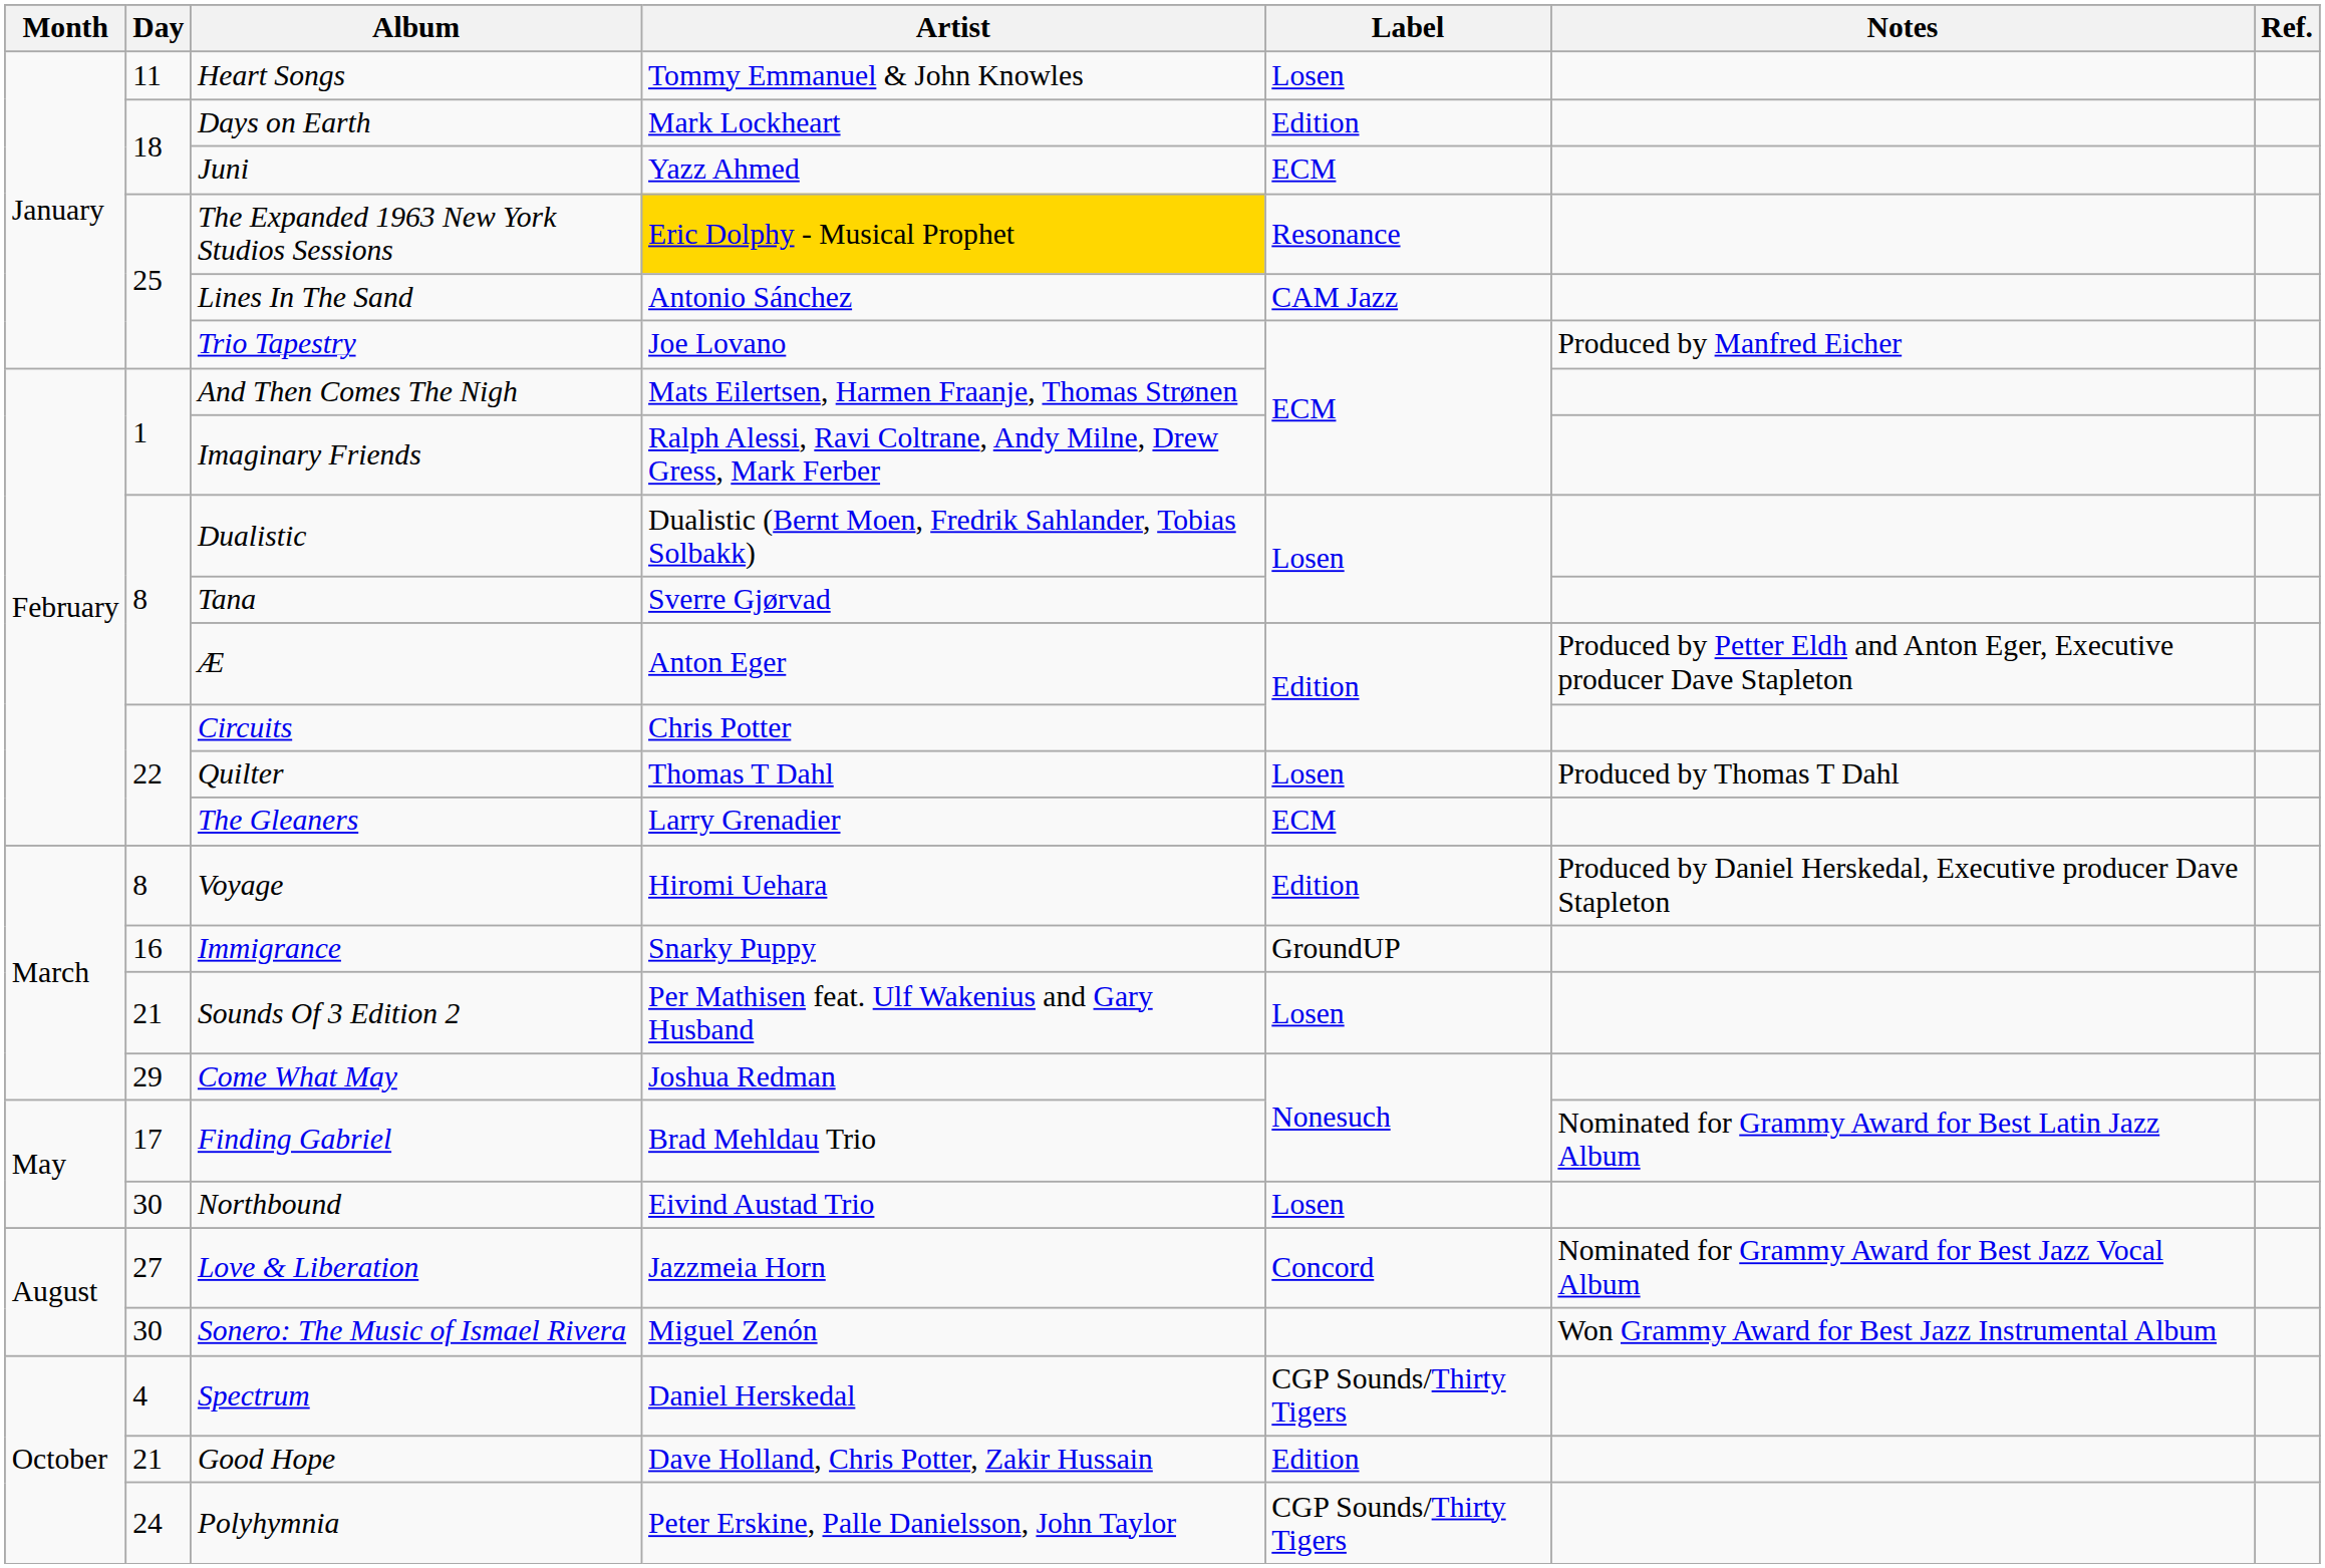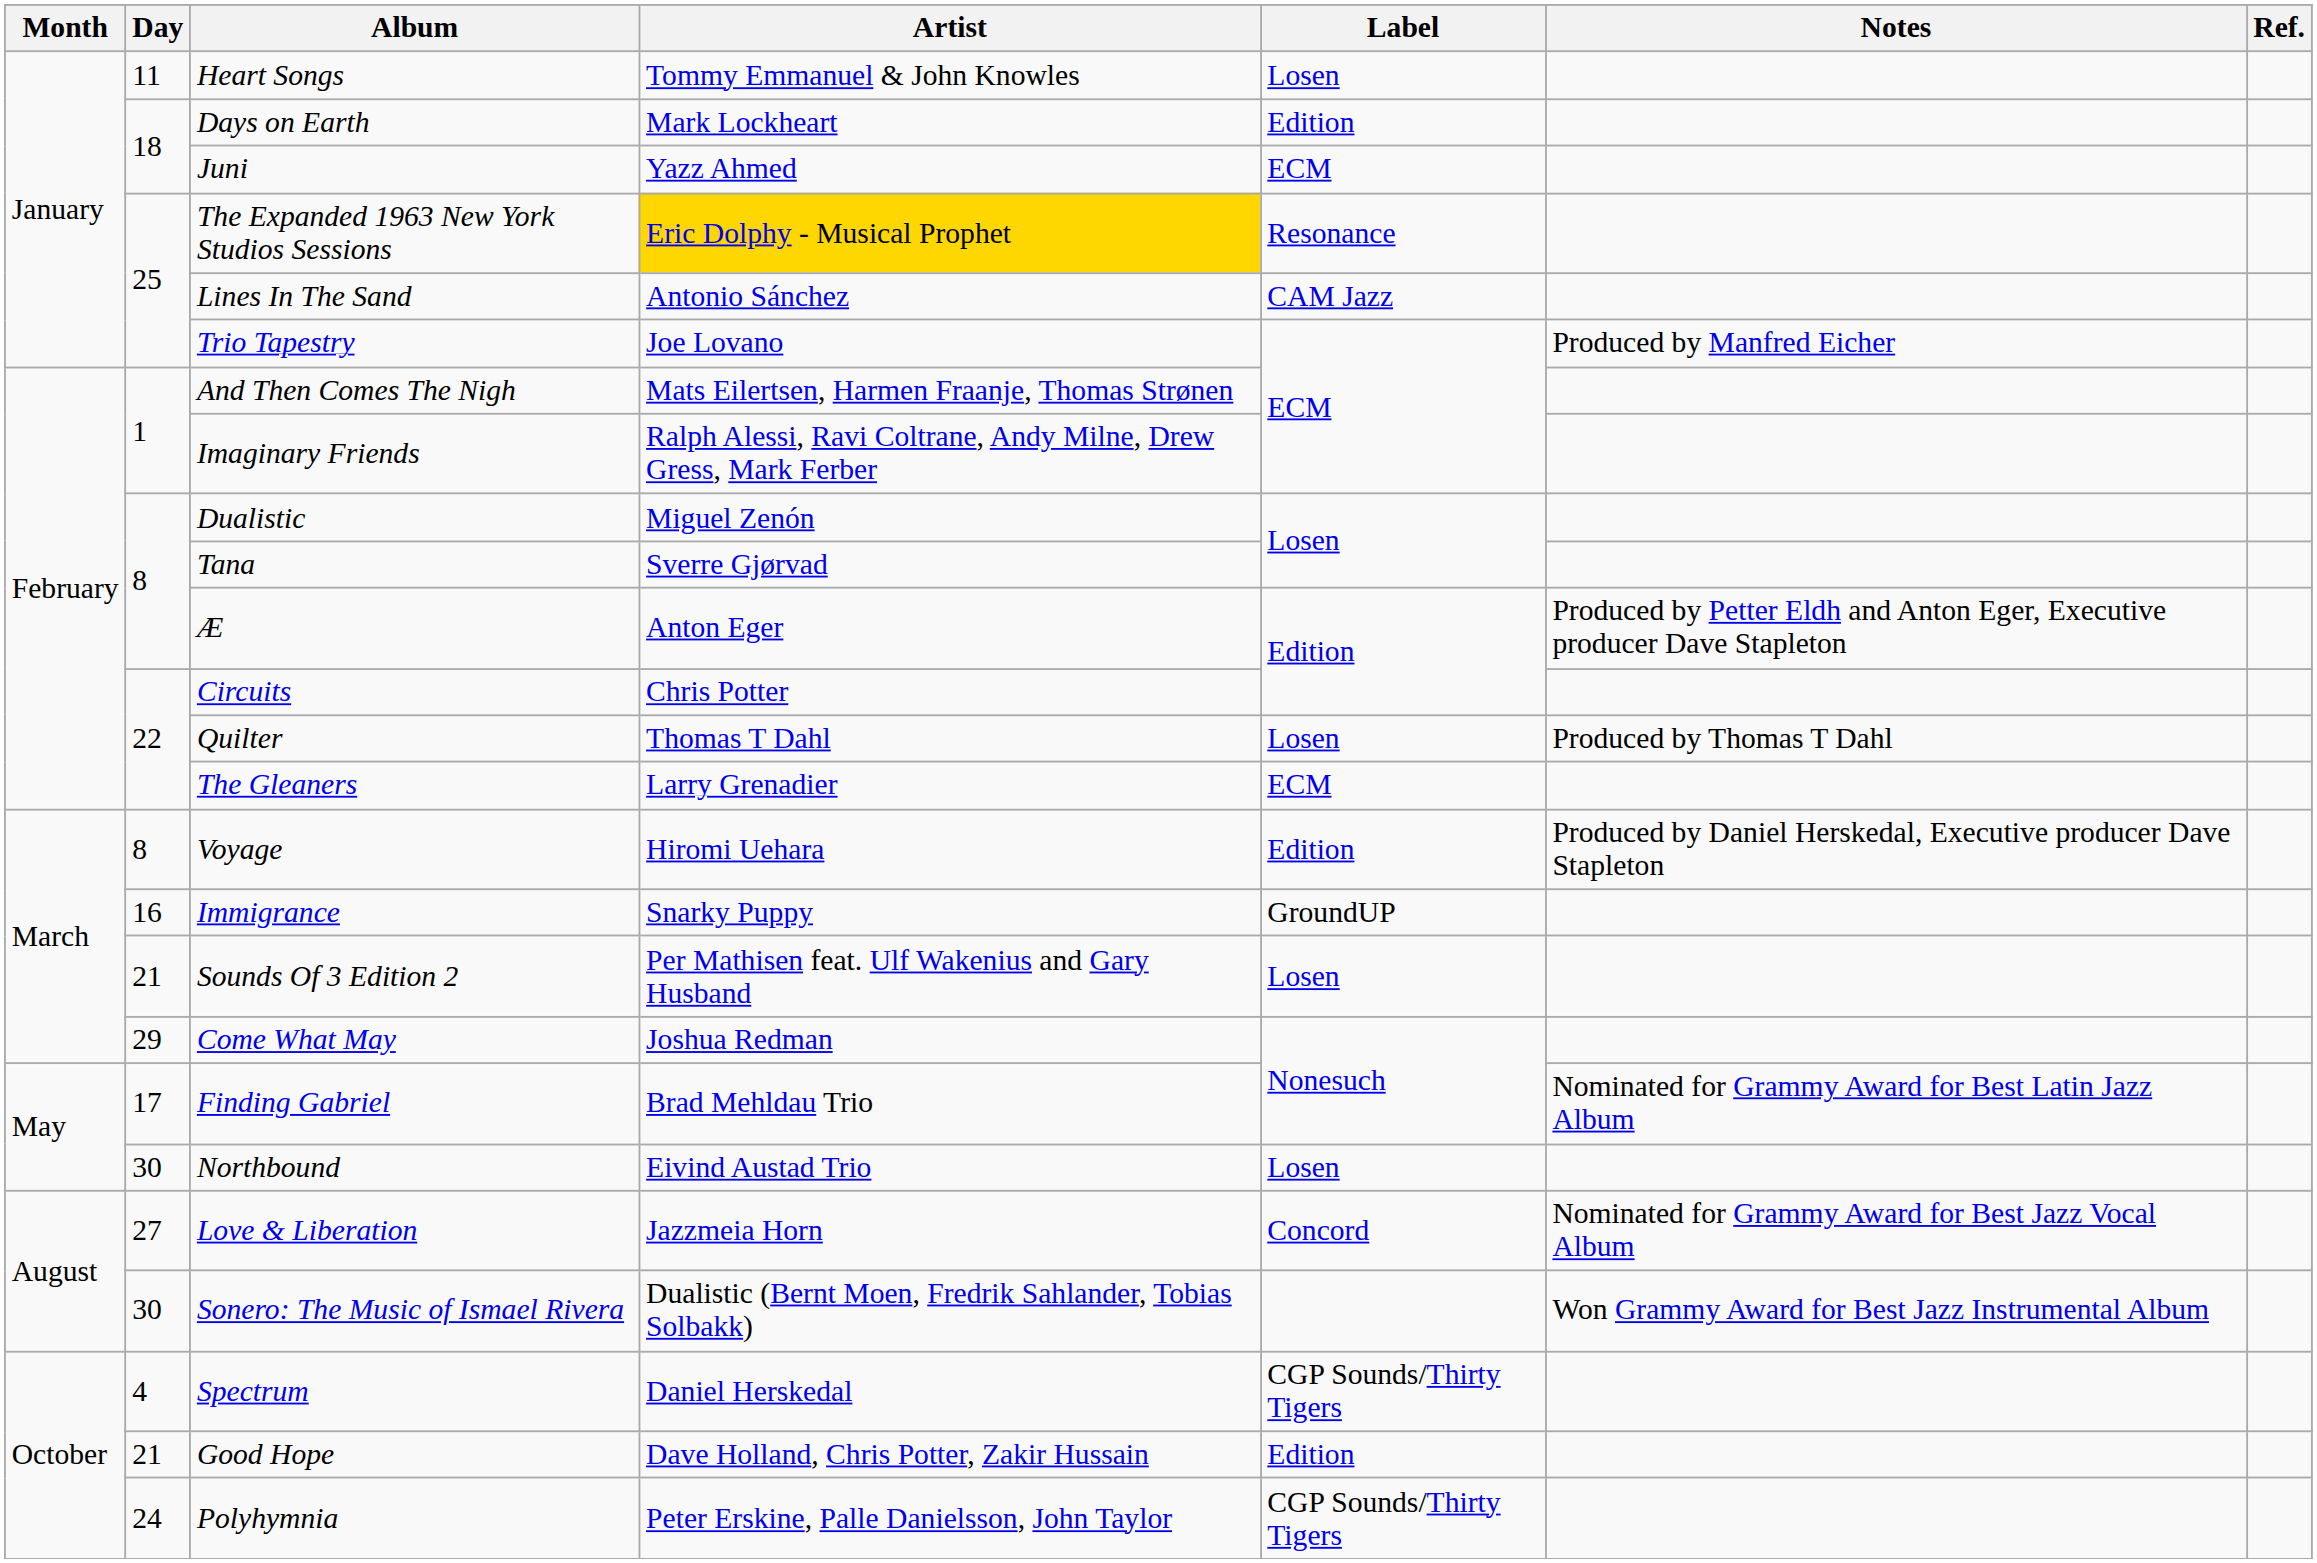 <table class="wikitable">
 <tr>
 <th>Month</th>
 <th>Day</th>
 <th>Album</th>
 <th>Artist</th>
 <th>Label</th>
 <th>Notes</th>
 <th>Ref.</th>
 </tr>
 <tr>
 <td rowspan="6">January</td>
 <td>11</td>
 <td><em>Heart Songs</em></td>
 <td><a href='#'>Tommy Emmanuel</a> & John Knowles</td>
 <td><a href='#'>Losen</a></td>
 <td></td>
 <td></td>
 </tr>
 <tr>
 <td rowspan="2">18</td>
 <td><em>Days on Earth</em></td>
 <td><a href='#'>Mark Lockheart</a></td>
 <td><a href='#'>Edition</a></td>
 <td></td>
 <td></td>
 </tr>
 <tr>
 <td><em>Juni</em></td>
 <td><a href='#'>Yazz Ahmed</a></td>
 <td><a href='#'>ECM</a></td>
 <td></td>
 <td></td>
 </tr>
 <tr>
 <td rowspan="3">25</td>
 <td><em>The Expanded 1963 New York Studios Sessions</em></td>
 <td style="background: gold;"><a href='#'>Eric Dolphy</a> - Musical Prophet</td>
 <td><a href='#'>Resonance</a></td>
 <td></td>
 <td></td>
 </tr>
 <tr>
 <td><em>Lines In The Sand</em></td>
 <td><a href='#'>Antonio Sánchez</a></td>
 <td><a href='#'>CAM Jazz</a></td>
 <td></td>
 <td></td>
 </tr>
 <tr>
 <td><em><a href='#'>Trio Tapestry</a></em></td>
 <td><a href='#'>Joe Lovano</a></td>
 <td rowspan="3"><a href='#'>ECM</a></td>
 <td>Produced by <a href='#'>Manfred Eicher</a></td>
 <td></td>
 </tr>
 <tr>
 <td rowspan="8">February</td>
 <td rowspan="2">1</td>
 <td><em>And Then Comes The Nigh</em></td>
 <td><a href='#'>Mats Eilertsen</a>, <a href='#'>Harmen Fraanje</a>, <a href='#'>Thomas Strønen</a></td>
 <td></td>
 <td></td>
 </tr>
 <tr>
 <td><em>Imaginary Friends</em></td>
 <td><a href='#'>Ralph Alessi</a>, <a href='#'>Ravi Coltrane</a>, <a href='#'>Andy Milne</a>, <a href='#'>Drew Gress</a>, <a href='#'>Mark Ferber</a></td>
 <td></td>
 <td></td>
 </tr>
 <tr>
 <td rowspan="3">8</td>
 <td><em>Dualistic</em></td>
-<td>Dualistic (<a href='#'>Bernt Moen</a>, <a href='#'>Fredrik Sahlander</a>, <a href='#'>Tobias Solbakk</a>)</td>
+<td><a href='#'>Miguel Zenón</a></td>
 <td rowspan="2"><a href='#'>Losen</a></td>
 <td></td>
 <td></td>
 </tr>
 <tr>
 <td><em>Tana</em></td>
 <td><a href='#'>Sverre Gjørvad</a></td>
 <td></td>
 <td></td>
 </tr>
 <tr>
 <td><em>Æ</em></td>
 <td><a href='#'>Anton Eger</a></td>
 <td rowspan="2"><a href='#'>Edition</a></td>
 <td>Produced by <a href='#'>Petter Eldh</a> and Anton Eger, Executive producer Dave Stapleton</td>
 <td></td>
 </tr>
 <tr>
 <td rowspan="3">22</td>
 <td><em><a href='#'>Circuits</a></em></td>
 <td><a href='#'>Chris Potter</a></td>
 <td></td>
 <td></td>
 </tr>
 <tr>
 <td><em>Quilter</em></td>
 <td><a href='#'>Thomas T Dahl</a></td>
 <td><a href='#'>Losen</a></td>
 <td>Produced by Thomas T Dahl</td>
 <td></td>
 </tr>
 <tr>
 <td><em><a href='#'>The Gleaners</a></em></td>
 <td><a href='#'>Larry Grenadier</a></td>
 <td><a href='#'>ECM</a></td>
 <td></td>
 <td></td>
 </tr>
 <tr>
 <td rowspan="4">March</td>
 <td>8</td>
 <td><em>Voyage </em></td>
 <td><a href='#'>Hiromi Uehara</a></td>
 <td><a href='#'>Edition</a></td>
 <td>Produced by Daniel Herskedal, Executive producer Dave Stapleton</td>
 <td></td>
 </tr>
 <tr>
 <td>16</td>
 <td><em><a href='#'>Immigrance</a></em></td>
 <td><a href='#'>Snarky Puppy</a></td>
 <td>GroundUP</td>
 <td></td>
 <td></td>
 </tr>
 <tr>
 <td>21</td>
 <td><em>Sounds Of 3 Edition 2</em></td>
 <td><a href='#'>Per Mathisen</a> feat. <a href='#'>Ulf Wakenius</a> and <a href='#'>Gary Husband</a></td>
 <td><a href='#'>Losen</a></td>
 <td></td>
 <td></td>
 </tr>
 <tr>
 <td>29</td>
 <td><em><a href='#'>Come What May</a></em></td>
 <td><a href='#'>Joshua Redman</a></td>
 <td rowspan="2"><a href='#'>Nonesuch</a></td>
 <td></td>
 <td></td>
 </tr>
 <tr>
 <td rowspan="2">May</td>
 <td>17</td>
 <td><em><a href='#'>Finding Gabriel</a></em></td>
 <td><a href='#'>Brad Mehldau</a> Trio</td>
 <td>Nominated for <a href='#'>Grammy Award for Best Latin Jazz Album</a></td>
 <td></td>
 </tr>
 <tr>
 <td>30</td>
 <td><em>Northbound</em></td>
 <td><a href='#'>Eivind Austad Trio</a></td>
 <td><a href='#'>Losen</a></td>
 <td></td>
 <td></td>
 </tr>
 <tr>
 <td rowspan="2">August</td>
 <td>27</td>
 <td><em><a href='#'>Love & Liberation</a></em></td>
 <td><a href='#'>Jazzmeia Horn</a></td>
 <td><a href='#'>Concord</a></td>
 <td>Nominated for <a href='#'>Grammy Award for Best Jazz Vocal Album</a></td>
 <td></td>
 </tr>
 <tr>
 <td>30</td>
 <td><em><a href='#'>Sonero: The Music of Ismael Rivera</a></em></td>
-<td><a href='#'>Miguel Zenón</a></td>
+<td>Dualistic (<a href='#'>Bernt Moen</a>, <a href='#'>Fredrik Sahlander</a>, <a href='#'>Tobias Solbakk</a>)</td>
 <td></td>
 <td>Won <a href='#'>Grammy Award for Best Jazz Instrumental Album</a></td>
 <td></td>
 </tr>
 <tr>
 <td rowspan="3">October</td>
 <td>4</td>
 <td><a href='#'><em>Spectrum</em></a></td>
 <td><a href='#'>Daniel Herskedal</a></td>
 <td>CGP Sounds/<a href='#'>Thirty Tigers</a></td>
 <td></td>
 <td></td>
 </tr>
 <tr>
 <td>21</td>
 <td><em>Good Hope</em></td>
 <td><a href='#'>Dave Holland</a>, <a href='#'>Chris Potter</a>, <a href='#'>Zakir Hussain</a></td>
 <td><a href='#'>Edition</a></td>
 <td></td>
 <td></td>
 </tr>
 <tr>
 <td>24</td>
 <td><em>Polyhymnia</em></td>
 <td><a href='#'>Peter Erskine</a>, <a href='#'>Palle Danielsson</a>, <a href='#'>John Taylor</a></td>
 <td>CGP Sounds/<a href='#'>Thirty Tigers</a></td>
 <td></td>
 <td></td>
 </tr>
 </table>
